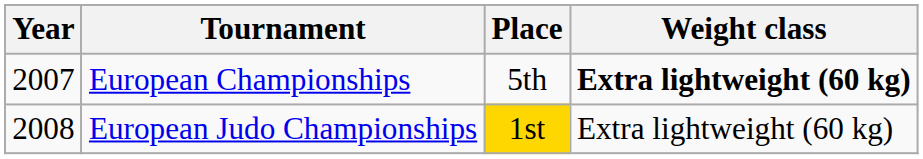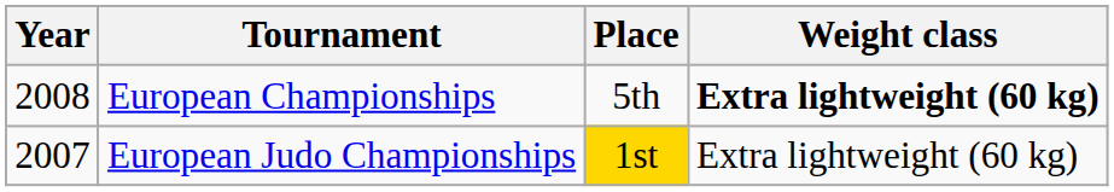 <table class=wikitable>
 <tr>
 <th>Year</th>
 <th>Tournament</th>
 <th>Place</th>
 <th>Weight class</th>
 </tr>
 <tr>
-<td>2007</td>
+<td>2008</td>
 <td><a href='#'>European Championships</a></td>
 <td align="center">5th</td>
 <td><strong>Extra lightweight (60 kg)</strong></td>
 </tr>
 <tr>
-<td>2008</td>
+<td>2007</td>
 <td><a href='#'>European Judo Championships</a></td>
 <td bgcolor=gold align="center">1st</td>
 <td>Extra lightweight (60 kg)</td>
 </tr>
 </table>
